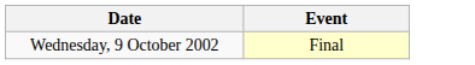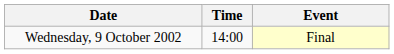 <table class = "wikitable" style="text-align:center;">
 <tr>
 <th width=220>Date</th>
+<th width=50>Time</th>
 <th width=150>Event</th>
 </tr>
 <tr>
 <td>Wednesday, 9 October 2002</td>
+<td>14:00</td>
 <td bgcolor=ffffcc>Final</td>
 </tr>
 </table>
